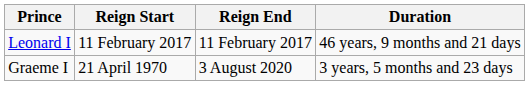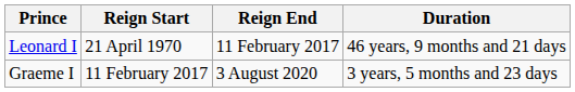 <table class="wikitable">
 <tr>
 <th>Prince</th>
 <th>Reign Start</th>
 <th>Reign End</th>
 <th>Duration</th>
 </tr>
 <tr>
 <td><a href='#'>Leonard I</a></td>
-<td>11 February 2017</td>
+<td>21 April 1970</td>
 <td>11 February 2017</td>
 <td>46 years, 9 months and 21 days</td>
 </tr>
 <tr>
 <td>Graeme I</td>
-<td>21 April 1970</td>
+<td>11 February 2017</td>
 <td>3 August 2020</td>
 <td>3 years, 5 months and 23 days</td>
 </tr>
 </table>
